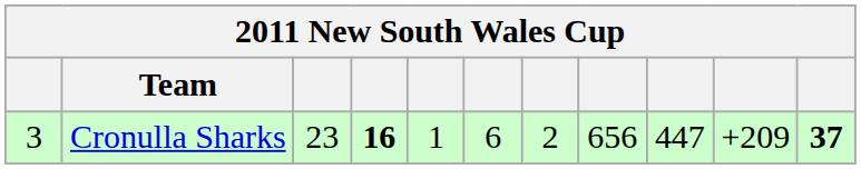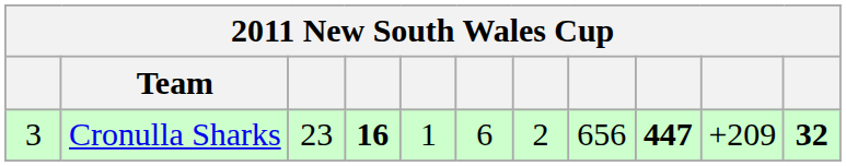 <table class="wikitable" style="text-align:center">
 <tr>
 <th colspan="11">2011 New South Wales Cup</th>
 </tr>
 <tr>
 <th width="20"></th>
 <th>Team</th>
 <th width="20"></th>
 <th width="20"></th>
 <th width="20"></th>
 <th width="20"></th>
 <th width="20"></th>
 <th width="25"></th>
 <th width="25"></th>
 <th width="30"></th>
 <th width="20"></th>
 </tr>
 <tr style="background: #ccffcc;">
 <td>3</td>
 <td style="text-align:left;"> <a href='#'>Cronulla Sharks</a></td>
 <td>23</td>
 <td><strong>16</strong></td>
 <td>1</td>
 <td>6</td>
 <td>2</td>
 <td>656</td>
-<td>447</td>
+<td><strong>447</strong></td>
 <td>+209</td>
-<td><strong>37</strong></td>
+<td><strong>32</strong></td>
 </tr>
 </table>
